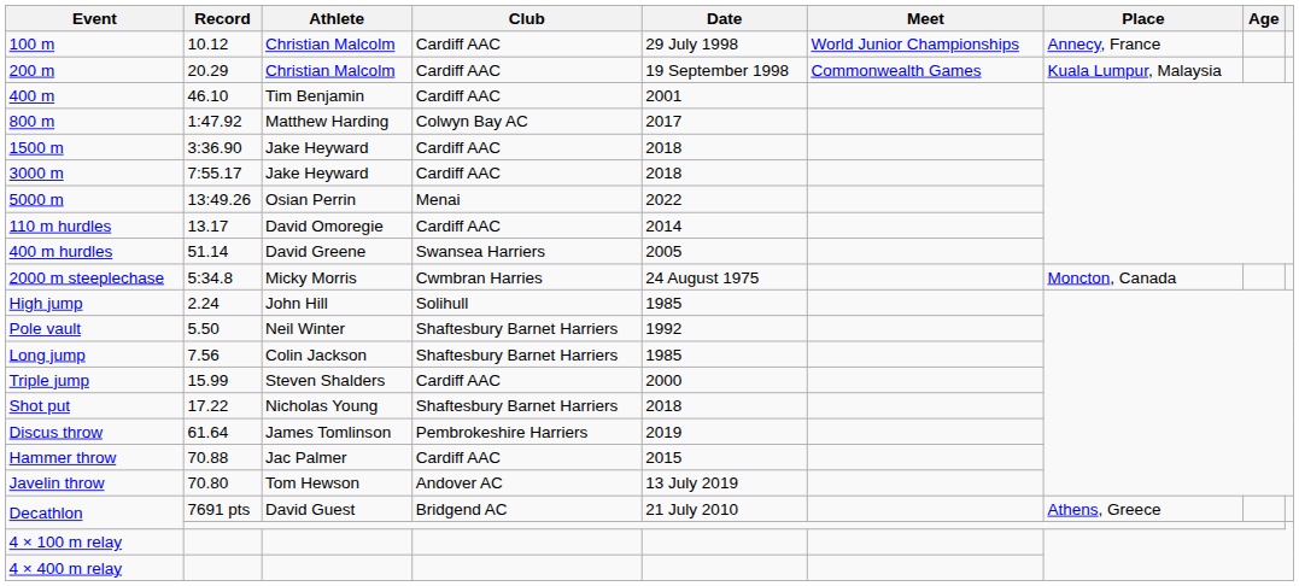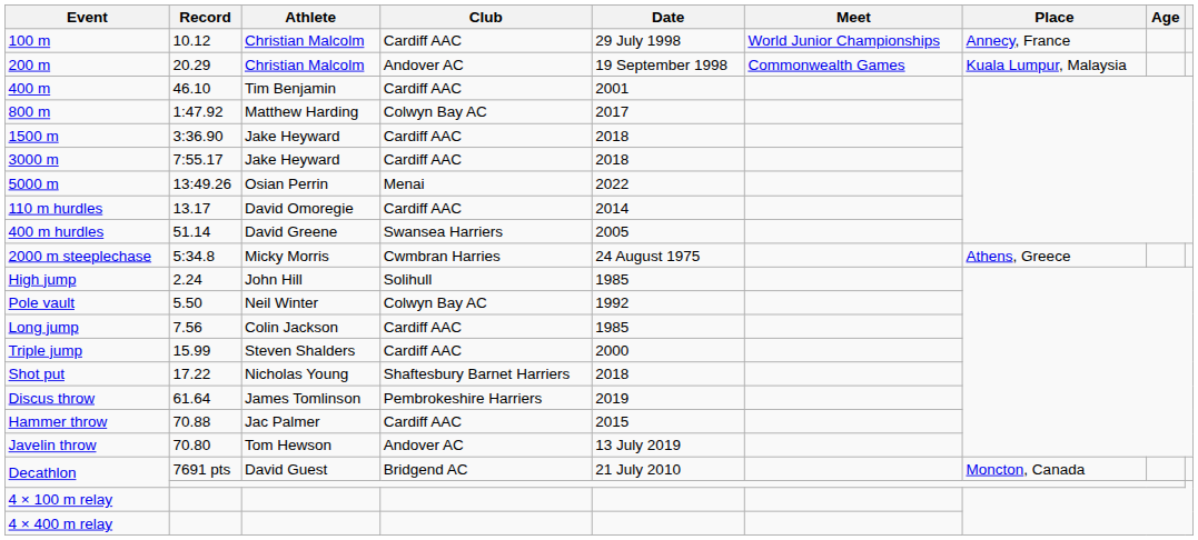 <table class="wikitable" style="font-size:95%; width: 95%;">
 <tr>
 <th>Event</th>
 <th>Record</th>
 <th>Athlete</th>
 <th>Club</th>
 <th>Date</th>
 <th>Meet</th>
 <th>Place</th>
 <th>Age</th>
 <th></th>
 </tr>
 <tr>
 <td><a href='#'>100 m</a></td>
 <td>10.12 </td>
 <td><a href='#'>Christian Malcolm</a></td>
 <td>Cardiff AAC</td>
 <td>29 July 1998</td>
 <td><a href='#'>World Junior Championships</a></td>
 <td><a href='#'>Annecy</a>, France</td>
 <td></td>
 <td></td>
 </tr>
 <tr>
 <td><a href='#'>200 m</a></td>
 <td>20.29 </td>
 <td><a href='#'>Christian Malcolm</a></td>
-<td>Cardiff AAC</td>
+<td>Andover AC</td>
 <td>19 September 1998</td>
 <td><a href='#'>Commonwealth Games</a></td>
 <td><a href='#'>Kuala Lumpur</a>, Malaysia</td>
 <td></td>
 <td></td>
 </tr>
 <tr>
 <td><a href='#'>400 m</a></td>
 <td>46.10</td>
 <td>Tim Benjamin</td>
 <td>Cardiff AAC</td>
 <td>2001</td>
 <td></td>
 </tr>
 <tr>
 <td><a href='#'>800 m</a></td>
 <td>1:47.92</td>
 <td>Matthew Harding</td>
 <td>Colwyn Bay AC</td>
 <td>2017</td>
 <td></td>
 </tr>
 <tr>
 <td><a href='#'>1500 m</a></td>
 <td>3:36.90</td>
 <td>Jake Heyward</td>
 <td>Cardiff AAC</td>
 <td>2018</td>
 <td></td>
 </tr>
 <tr>
 <td><a href='#'>3000 m</a></td>
 <td>7:55.17</td>
 <td>Jake Heyward</td>
 <td>Cardiff AAC</td>
 <td>2018</td>
 <td></td>
 </tr>
 <tr>
 <td><a href='#'>5000 m</a></td>
 <td>13:49.26</td>
 <td>Osian Perrin</td>
 <td>Menai</td>
 <td>2022</td>
 <td></td>
 </tr>
 <tr>
 <td><a href='#'>110 m hurdles</a></td>
 <td>13.17</td>
 <td>David Omoregie</td>
 <td>Cardiff AAC</td>
 <td>2014</td>
 <td></td>
 </tr>
 <tr>
 <td><a href='#'>400 m hurdles</a></td>
 <td>51.14</td>
 <td>David Greene</td>
 <td>Swansea Harriers</td>
 <td>2005</td>
 <td></td>
 </tr>
 <tr>
 <td><a href='#'>2000 m steeplechase</a></td>
 <td>5:34.8 </td>
 <td>Micky Morris</td>
 <td>Cwmbran Harries</td>
 <td>24 August 1975</td>
 <td></td>
-<td><a href='#'>Moncton</a>, Canada</td>
+<td><a href='#'>Athens</a>, Greece</td>
 <td></td>
 <td></td>
 </tr>
 <tr>
 <td><a href='#'>High jump</a></td>
 <td>2.24</td>
 <td>John Hill</td>
 <td>Solihull</td>
 <td>1985</td>
 <td></td>
 </tr>
 <tr>
 <td><a href='#'>Pole vault</a></td>
 <td>5.50</td>
 <td>Neil Winter</td>
-<td>Shaftesbury Barnet Harriers</td>
+<td>Colwyn Bay AC</td>
 <td>1992</td>
 <td></td>
 </tr>
 <tr>
 <td><a href='#'>Long jump</a></td>
 <td>7.56</td>
 <td>Colin Jackson</td>
-<td>Shaftesbury Barnet Harriers</td>
+<td>Cardiff AAC</td>
 <td>1985</td>
 <td></td>
 </tr>
 <tr>
 <td><a href='#'>Triple jump</a></td>
 <td>15.99</td>
 <td>Steven Shalders</td>
 <td>Cardiff AAC</td>
 <td>2000</td>
 <td></td>
 </tr>
 <tr>
 <td><a href='#'>Shot put</a></td>
 <td>17.22</td>
 <td>Nicholas Young</td>
 <td>Shaftesbury Barnet Harriers</td>
 <td>2018</td>
 <td></td>
 </tr>
 <tr>
 <td><a href='#'>Discus throw</a></td>
 <td>61.64</td>
 <td>James Tomlinson</td>
 <td>Pembrokeshire Harriers</td>
 <td>2019</td>
 <td></td>
 </tr>
 <tr>
 <td><a href='#'>Hammer throw</a></td>
 <td>70.88</td>
 <td>Jac Palmer</td>
 <td>Cardiff AAC</td>
 <td>2015</td>
 <td></td>
 </tr>
 <tr>
 <td><a href='#'>Javelin throw</a></td>
 <td>70.80</td>
 <td>Tom Hewson</td>
 <td>Andover AC</td>
 <td>13 July 2019</td>
 <td></td>
 </tr>
 <tr>
 <td rowspan=2><a href='#'>Decathlon</a></td>
 <td>7691 pts</td>
 <td>David Guest</td>
 <td>Bridgend AC</td>
 <td>21 July 2010</td>
 <td></td>
-<td><a href='#'>Athens</a>, Greece</td>
+<td><a href='#'>Moncton</a>, Canada</td>
 <td></td>
 <td></td>
 </tr>
 <tr>
 <td colspan=7></td>
 </tr>
 <tr>
 <td><a href='#'>4 × 100 m relay</a></td>
 <td></td>
 <td></td>
 <td></td>
 <td></td>
 <td></td>
 </tr>
 <tr>
 <td><a href='#'>4 × 400 m relay</a></td>
 <td></td>
 <td></td>
 <td></td>
 <td></td>
 <td></td>
 </tr>
 </table>
